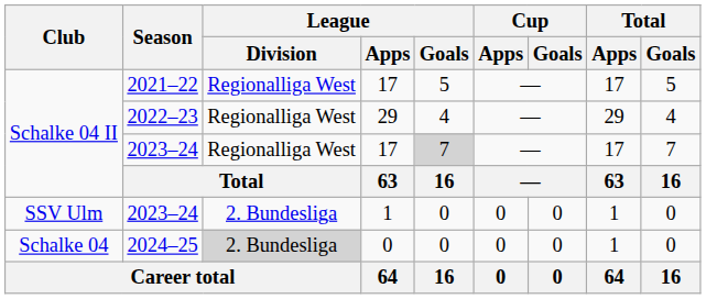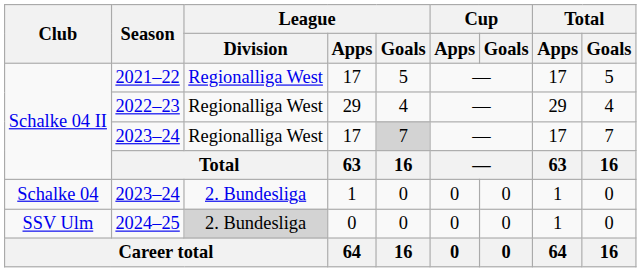 <table class="wikitable" style="text-align:center">
 <tr>
 <th rowspan="2">Club</th>
 <th rowspan="2">Season</th>
 <th colspan="3">League</th>
 <th colspan="2">Cup</th>
 <th colspan="2">Total</th>
 </tr>
 <tr>
 <th>Division</th>
 <th>Apps</th>
 <th>Goals</th>
 <th>Apps</th>
 <th>Goals</th>
 <th>Apps</th>
 <th>Goals</th>
 </tr>
 <tr>
 <td rowspan="4"><a href='#'>Schalke 04 II</a></td>
 <td><a href='#'>2021–22</a></td>
 <td><a href='#'>Regionalliga West</a></td>
 <td>17</td>
 <td>5</td>
 <td colspan="2">—</td>
 <td>17</td>
 <td>5</td>
 </tr>
 <tr>
 <td><a href='#'>2022–23</a></td>
 <td>Regionalliga West</td>
 <td>29</td>
 <td>4</td>
 <td colspan="2">—</td>
 <td>29</td>
 <td>4</td>
 </tr>
 <tr>
 <td><a href='#'>2023–24</a></td>
 <td>Regionalliga West</td>
 <td>17</td>
 <td style="background: lightgrey;">7</td>
 <td colspan="2">—</td>
 <td>17</td>
 <td>7</td>
 </tr>
 <tr>
 <th colspan="2">Total</th>
 <th>63</th>
 <th>16</th>
 <th colspan="2">—</th>
 <th>63</th>
 <th>16</th>
 </tr>
 <tr>
-<td><a href='#'>SSV Ulm</a></td>
+<td><a href='#'>Schalke 04</a></td>
 <td><a href='#'>2023–24</a></td>
 <td><a href='#'>2. Bundesliga</a></td>
 <td>1</td>
 <td>0</td>
 <td>0</td>
 <td>0</td>
 <td>1</td>
 <td>0</td>
 </tr>
 <tr>
-<td><a href='#'>Schalke 04</a></td>
+<td><a href='#'>SSV Ulm</a></td>
 <td><a href='#'>2024–25</a></td>
 <td style="background: lightgrey;">2. Bundesliga</td>
 <td>0</td>
 <td>0</td>
 <td>0</td>
 <td>0</td>
 <td>1</td>
 <td>0</td>
 </tr>
 <tr>
 <th colspan="3">Career total</th>
 <th>64</th>
 <th>16</th>
 <th>0</th>
 <th>0</th>
 <th>64</th>
 <th>16</th>
 </tr>
 </table>
